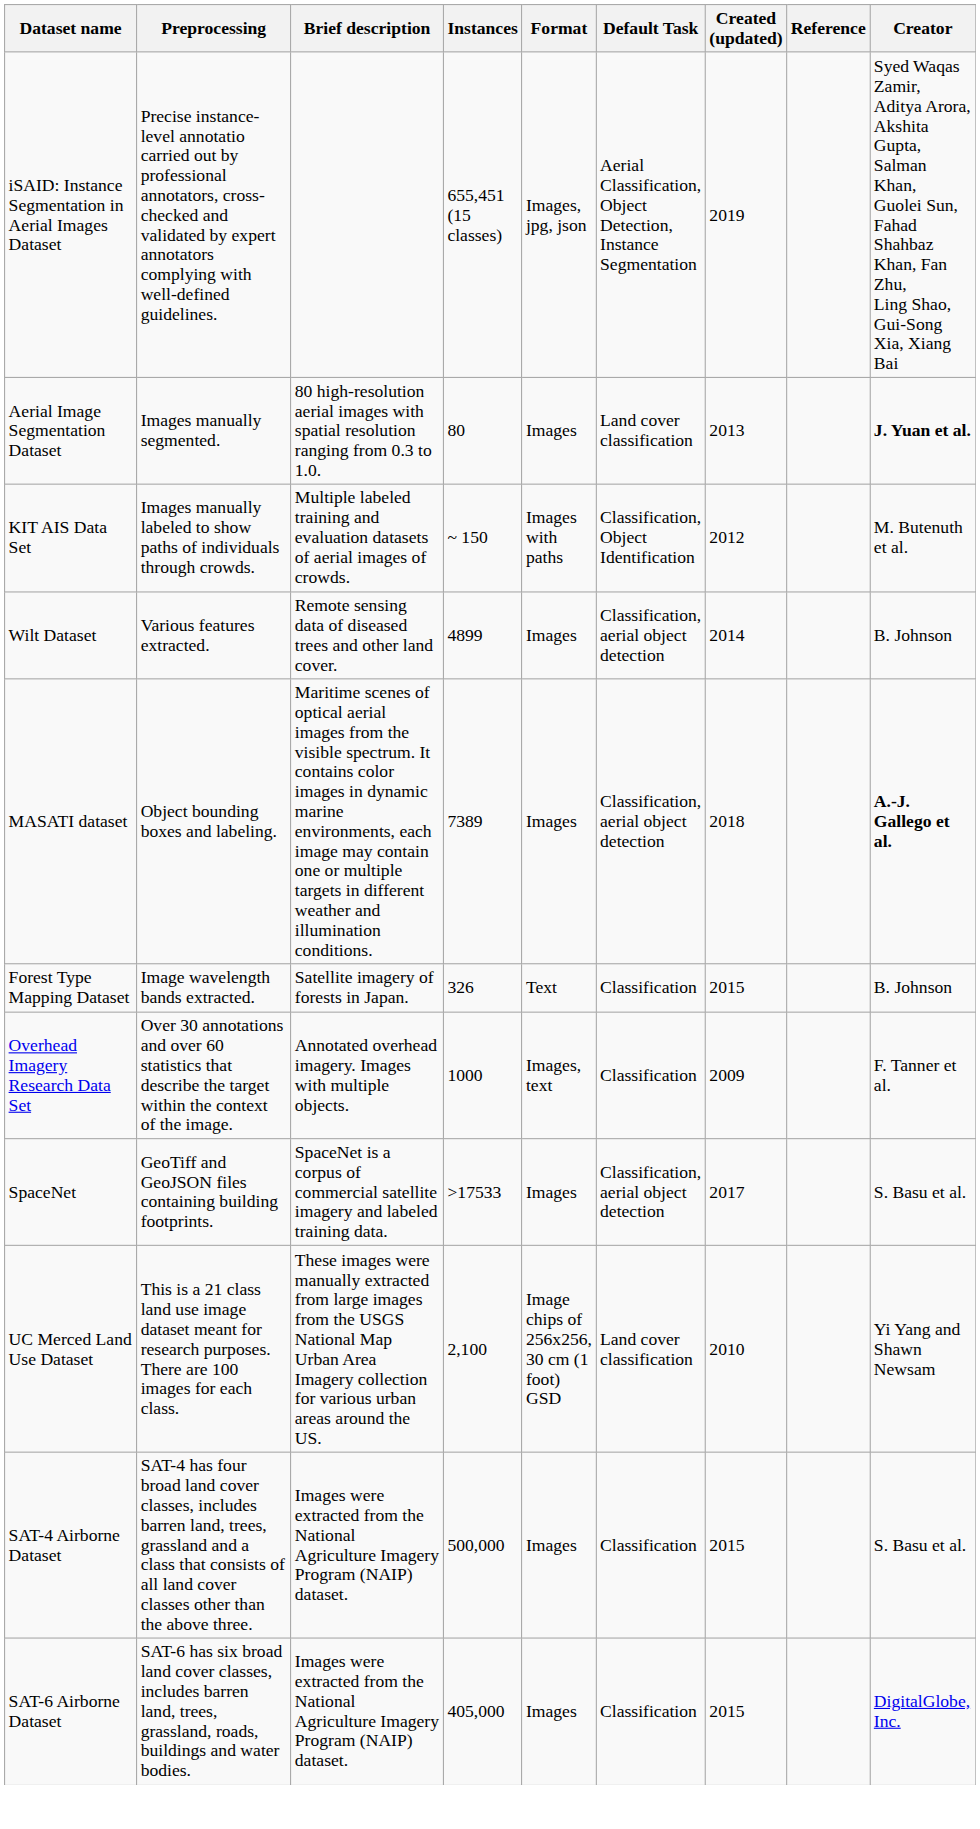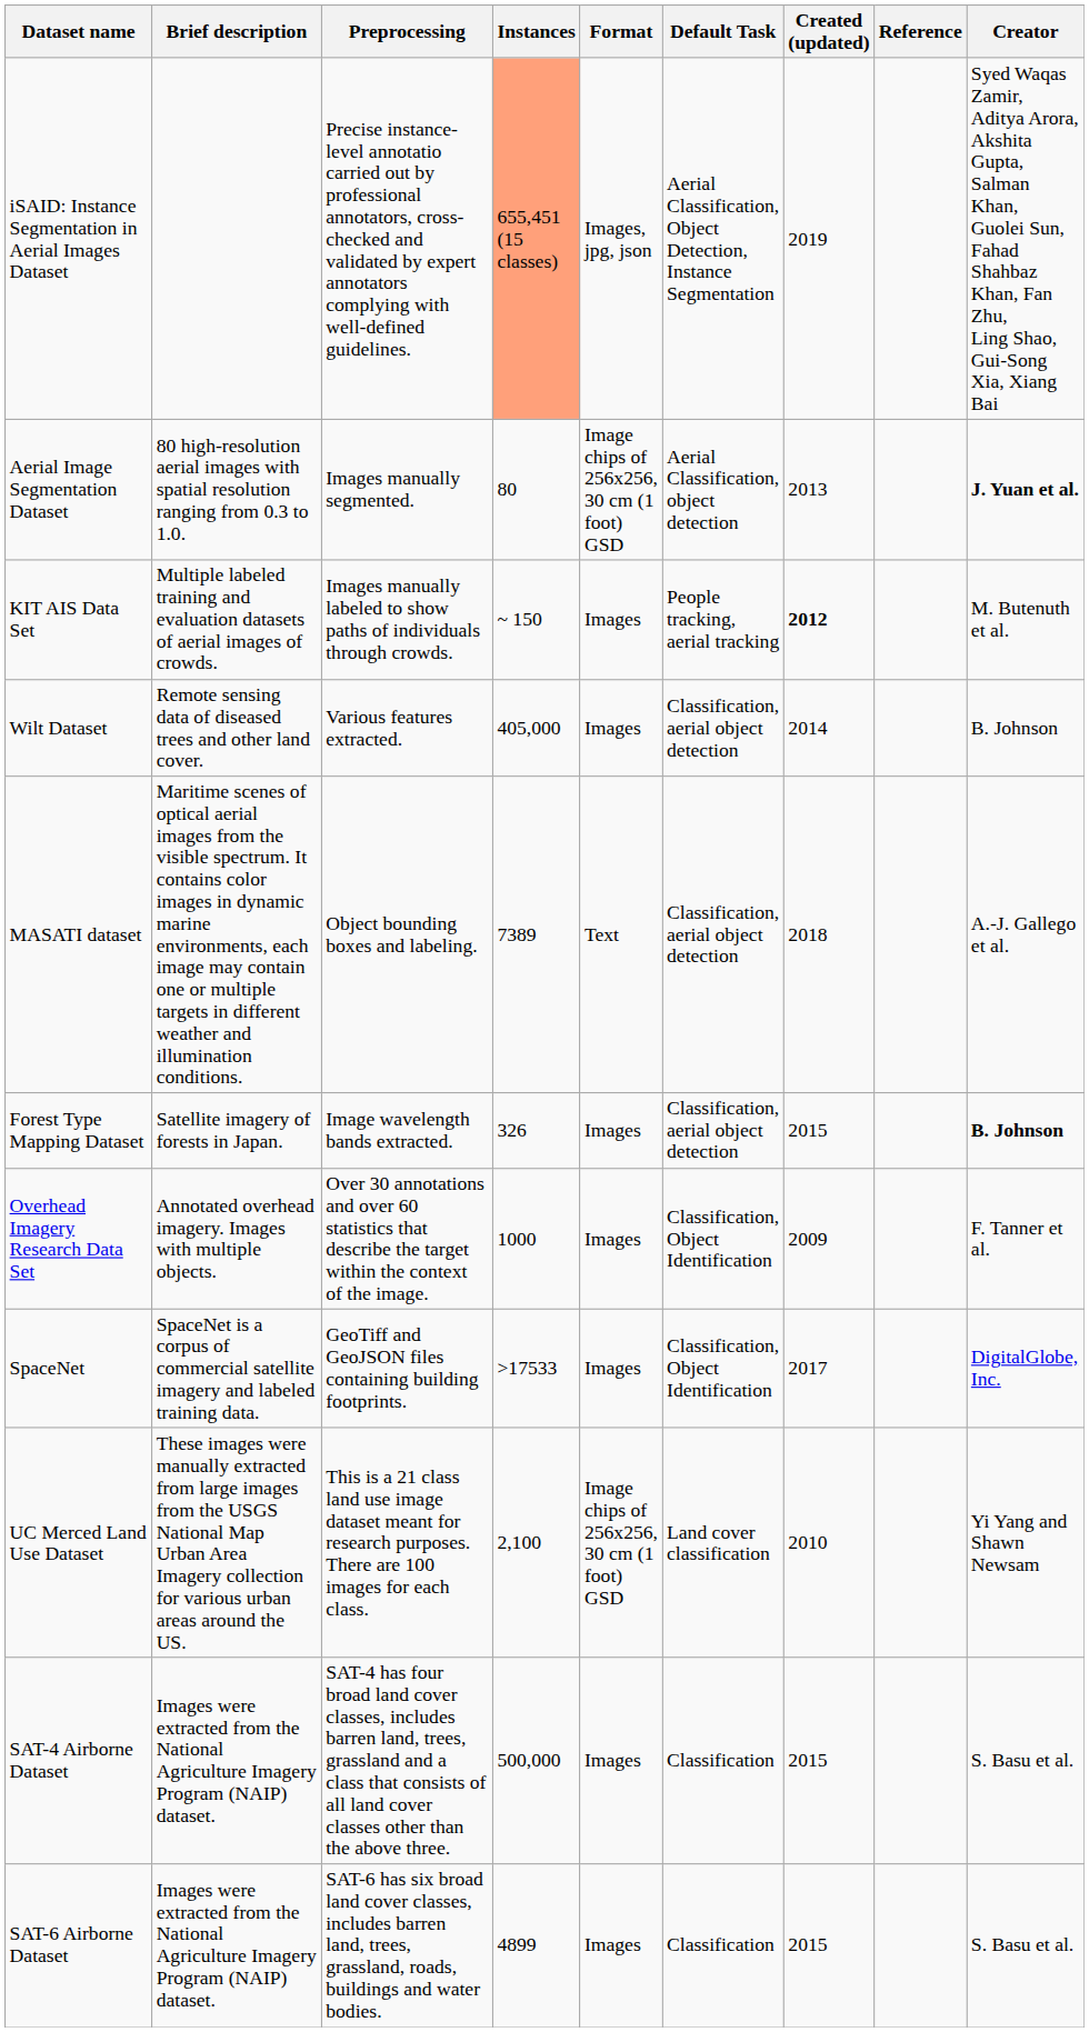 <table class="wikitable sortable" style="width: 100%">
 <tr>
 <th scope="col" style="width: 15%;">Dataset name</th>
+<th scope="col" style="width: 18%;">Brief description</th>
 <th scope="col" style="width: 18%;">Preprocessing</th>
-<th scope="col" style="width: 18%;">Brief description</th>
 <th scope="col" style="width: 6%;">Instances</th>
 <th scope="col" style="width: 7%;">Format</th>
 <th scope="col" style="width: 7%;">Default Task</th>
 <th scope="col" style="width: 6%;">Created (updated)</th>
 <th scope="col" style="width: 6%;">Reference</th>
 <th scope="col" style="width: 11%;">Creator</th>
 </tr>
 <tr>
 <td>iSAID: Instance Segmentation in Aerial Images Dataset</td>
+<td></td>
 <td>Precise instance-level annotatio carried out by professional annotators, cross-checked and validated by expert annotators complying with well-defined guidelines.</td>
-<td></td>
-<td>655,451 (15 classes)</td>
+<td style="background: lightsalmon;">655,451 (15 classes)</td>
 <td>Images, jpg, json</td>
 <td>Aerial Classification, Object Detection, Instance Segmentation</td>
 <td>2019</td>
 <td></td>
 <td>Syed Waqas Zamir,<br>Aditya Arora,<br>Akshita Gupta,<br>Salman Khan,<br>Guolei Sun,<br>Fahad Shahbaz Khan, Fan Zhu,<br>Ling Shao, Gui-Song Xia, Xiang Bai</td>
 </tr>
 <tr>
 <td>Aerial Image Segmentation Dataset</td>
+<td>80 high-resolution aerial images with spatial resolution ranging from 0.3 to 1.0.</td>
 <td>Images manually segmented.</td>
-<td>80 high-resolution aerial images with spatial resolution ranging from 0.3 to 1.0.</td>
 <td>80</td>
-<td>Images</td>
-<td>Land cover classification</td>
+<td>Image chips of 256x256, 30 cm (1 foot) GSD</td>
+<td>Aerial Classification, object detection</td>
 <td>2013</td>
 <td></td>
 <td><strong>J. Yuan et al.</strong></td>
 </tr>
 <tr>
 <td>KIT AIS Data Set</td>
+<td>Multiple labeled training and evaluation datasets of aerial images of crowds.</td>
 <td>Images manually labeled to show paths of individuals through crowds.</td>
-<td>Multiple labeled training and evaluation datasets of aerial images of crowds.</td>
 <td>~ 150</td>
-<td>Images with paths</td>
-<td>Classification, Object Identification</td>
-<td>2012</td>
+<td>Images</td>
+<td>People tracking, aerial tracking</td>
+<td><strong>2012</strong></td>
 <td></td>
 <td>M. Butenuth et al.</td>
 </tr>
 <tr>
 <td>Wilt Dataset</td>
+<td>Remote sensing data of diseased trees and other land cover.</td>
 <td>Various features extracted.</td>
-<td>Remote sensing data of diseased trees and other land cover.</td>
-<td>4899</td>
+<td>405,000</td>
 <td>Images</td>
 <td>Classification, aerial object detection</td>
 <td>2014</td>
 <td></td>
 <td>B. Johnson</td>
 </tr>
 <tr>
 <td>MASATI dataset</td>
+<td>Maritime scenes of optical aerial images from the visible spectrum. It contains color images in dynamic marine environments, each image may contain one or multiple targets in different weather and illumination conditions.</td>
 <td>Object bounding boxes and labeling.</td>
-<td>Maritime scenes of optical aerial images from the visible spectrum. It contains color images in dynamic marine environments, each image may contain one or multiple targets in different weather and illumination conditions.</td>
 <td>7389</td>
-<td>Images</td>
+<td>Text</td>
 <td>Classification, aerial object detection</td>
 <td>2018</td>
 <td></td>
-<td><strong>A.-J. Gallego et al.</strong></td>
+<td>A.-J. Gallego et al.</td>
 </tr>
 <tr>
 <td>Forest Type Mapping Dataset</td>
+<td>Satellite imagery of forests in Japan.</td>
 <td>Image wavelength bands extracted.</td>
-<td>Satellite imagery of forests in Japan.</td>
 <td>326</td>
-<td>Text</td>
-<td>Classification</td>
+<td>Images</td>
+<td>Classification, aerial object detection</td>
 <td>2015</td>
 <td></td>
-<td>B. Johnson</td>
+<td><strong>B. Johnson</strong></td>
 </tr>
 <tr>
 <td><a href='#'>Overhead Imagery Research Data Set</a></td>
+<td>Annotated overhead imagery. Images with multiple objects.</td>
 <td>Over 30 annotations and over 60 statistics that describe the target within the context of the image.</td>
-<td>Annotated overhead imagery. Images with multiple objects.</td>
 <td>1000</td>
-<td>Images, text</td>
-<td>Classification</td>
+<td>Images</td>
+<td>Classification, Object Identification</td>
 <td>2009</td>
 <td></td>
 <td>F. Tanner et al.</td>
 </tr>
 <tr>
 <td>SpaceNet</td>
+<td>SpaceNet is a corpus of commercial satellite imagery and labeled training data.</td>
 <td>GeoTiff and GeoJSON files containing building footprints.</td>
-<td>SpaceNet is a corpus of commercial satellite imagery and labeled training data.</td>
 <td>>17533</td>
 <td>Images</td>
-<td>Classification, aerial object detection</td>
+<td>Classification, Object Identification</td>
 <td>2017</td>
 <td></td>
-<td>S. Basu et al.</td>
+<td><a href='#'>DigitalGlobe, Inc.</a></td>
 </tr>
 <tr>
 <td>UC Merced Land Use Dataset</td>
+<td>These images were manually extracted from large images from the USGS National Map Urban Area Imagery collection for various urban areas around the US.</td>
 <td>This is a 21 class land use image dataset meant for research purposes. There are 100 images for each class.</td>
-<td>These images were manually extracted from large images from the USGS National Map Urban Area Imagery collection for various urban areas around the US.</td>
 <td>2,100</td>
 <td>Image chips of 256x256, 30 cm (1 foot) GSD</td>
 <td>Land cover classification</td>
 <td>2010</td>
 <td></td>
 <td>Yi Yang and Shawn Newsam</td>
 </tr>
 <tr>
 <td>SAT-4 Airborne Dataset</td>
+<td>Images were extracted from the National Agriculture Imagery Program (NAIP) dataset.</td>
 <td>SAT-4 has four broad land cover classes, includes barren land, trees, grassland and a class that consists of all land cover classes other than the above three.</td>
-<td>Images were extracted from the National Agriculture Imagery Program (NAIP) dataset.</td>
 <td>500,000</td>
 <td>Images</td>
 <td>Classification</td>
 <td>2015</td>
 <td></td>
 <td>S. Basu et al.</td>
 </tr>
 <tr>
 <td>SAT-6 Airborne Dataset</td>
+<td>Images were extracted from the National Agriculture Imagery Program (NAIP) dataset.</td>
 <td>SAT-6 has six broad land cover classes, includes barren land, trees, grassland, roads, buildings and water bodies.</td>
-<td>Images were extracted from the National Agriculture Imagery Program (NAIP) dataset.</td>
-<td>405,000</td>
+<td>4899</td>
 <td>Images</td>
 <td>Classification</td>
 <td>2015</td>
 <td></td>
-<td><a href='#'>DigitalGlobe, Inc.</a></td>
+<td>S. Basu et al.</td>
 </tr>
 </table>
